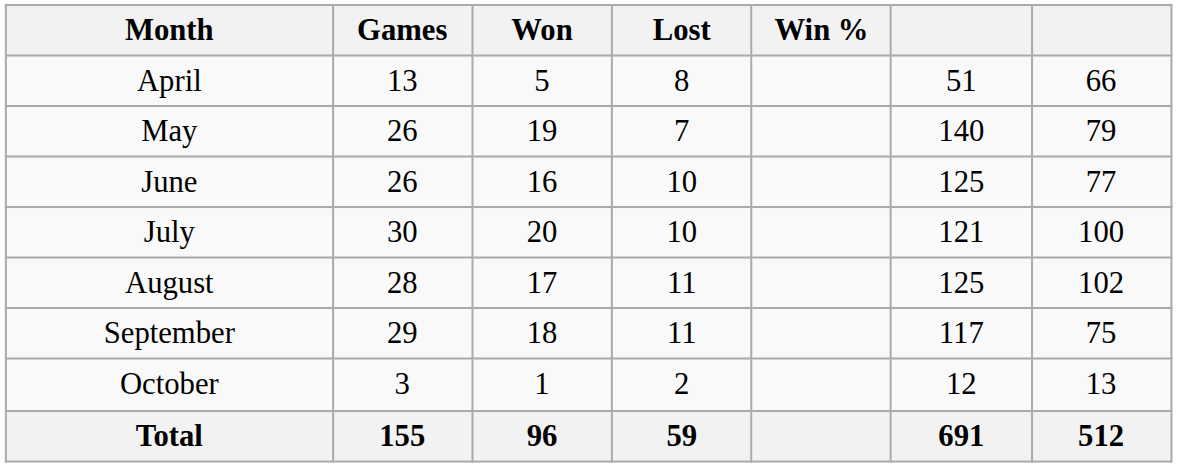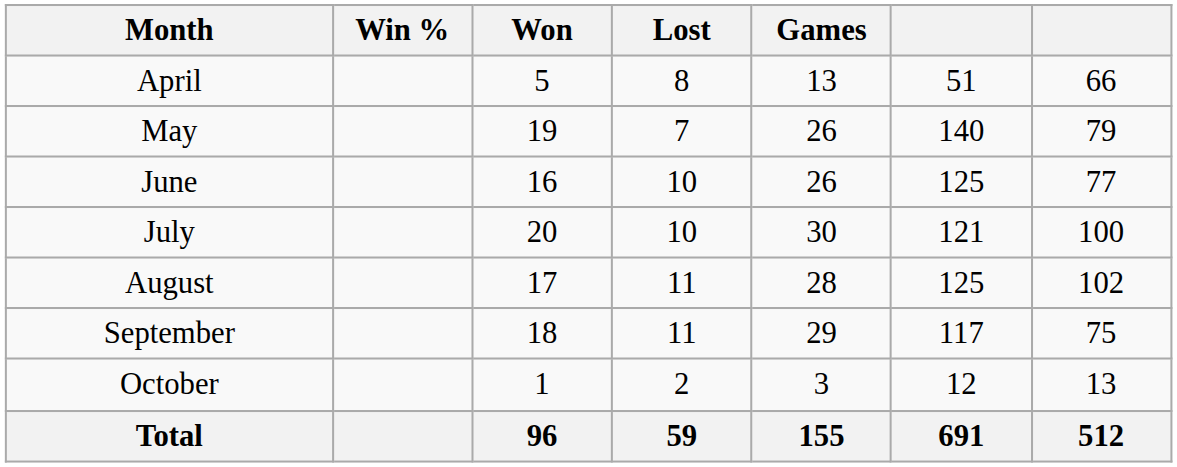 <table class="wikitable" style="font-size:95%; text-align:center; width:38em;margin:0.5em auto;">
 <tr>
 <th width="28%">Month</th>
-<th width="12%">Games</th>
+<th width="12%">Win %</th>
 <th width="12%">Won</th>
 <th width="12%">Lost</th>
-<th width="12%">Win %</th>
+<th width="12%">Games</th>
 <th width="12%"></th>
 <th width="12%"></th>
 </tr>
 <tr>
 <td>April</td>
-<td>13</td>
+<td></td>
 <td>5</td>
 <td>8</td>
-<td></td>
+<td>13</td>
 <td>51</td>
 <td>66</td>
 </tr>
 <tr>
 <td>May</td>
-<td>26</td>
+<td></td>
 <td>19</td>
 <td>7</td>
-<td></td>
+<td>26</td>
 <td>140</td>
 <td>79</td>
 </tr>
 <tr>
 <td>June</td>
-<td>26</td>
+<td></td>
 <td>16</td>
 <td>10</td>
-<td></td>
+<td>26</td>
 <td>125</td>
 <td>77</td>
 </tr>
 <tr>
 <td>July</td>
-<td>30</td>
+<td></td>
 <td>20</td>
 <td>10</td>
-<td></td>
+<td>30</td>
 <td>121</td>
 <td>100</td>
 </tr>
 <tr>
 <td>August</td>
-<td>28</td>
+<td></td>
 <td>17</td>
 <td>11</td>
-<td></td>
+<td>28</td>
 <td>125</td>
 <td>102</td>
 </tr>
 <tr>
 <td>September</td>
-<td>29</td>
+<td></td>
 <td>18</td>
 <td>11</td>
-<td></td>
+<td>29</td>
 <td>117</td>
 <td>75</td>
 </tr>
 <tr>
 <td>October</td>
-<td>3</td>
+<td></td>
 <td>1</td>
 <td>2</td>
-<td></td>
+<td>3</td>
 <td>12</td>
 <td>13</td>
 </tr>
 <tr>
 <th>Total</th>
-<th>155</th>
+<th></th>
 <th>96</th>
 <th>59</th>
-<th></th>
+<th>155</th>
 <th>691</th>
 <th>512</th>
 </tr>
 </table>
